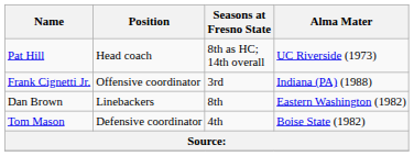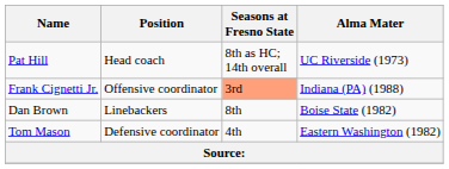 <table class="wikitable" border="1" style="font-size:90%;">
 <tr>
 <th>Name</th>
 <th>Position</th>
 <th>Seasons at<br>Fresno State</th>
 <th>Alma Mater</th>
 </tr>
 <tr>
 <td><a href='#'>Pat Hill</a></td>
 <td>Head coach</td>
 <td>8th as HC;<br>14th overall</td>
 <td><a href='#'>UC Riverside</a> (1973)</td>
 </tr>
 <tr>
 <td><a href='#'>Frank Cignetti Jr.</a></td>
 <td>Offensive coordinator</td>
-<td>3rd</td>
+<td style="background: lightsalmon;">3rd</td>
 <td><a href='#'>Indiana (PA)</a> (1988)</td>
 </tr>
 <tr>
 <td>Dan Brown</td>
 <td>Linebackers</td>
 <td>8th</td>
-<td><a href='#'>Eastern Washington</a> (1982)</td>
+<td><a href='#'>Boise State</a> (1982)</td>
 </tr>
 <tr>
 <td><a href='#'>Tom Mason</a></td>
 <td>Defensive coordinator</td>
 <td>4th</td>
-<td><a href='#'>Boise State</a> (1982)</td>
+<td><a href='#'>Eastern Washington</a> (1982)</td>
 </tr>
 <tr>
 <th align=center colspan=4>Source:</th>
 </tr>
 <tr>
 </tr>
 </table>
